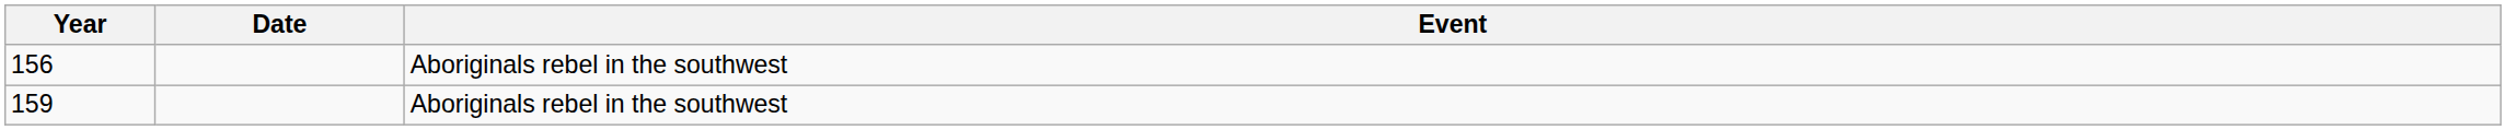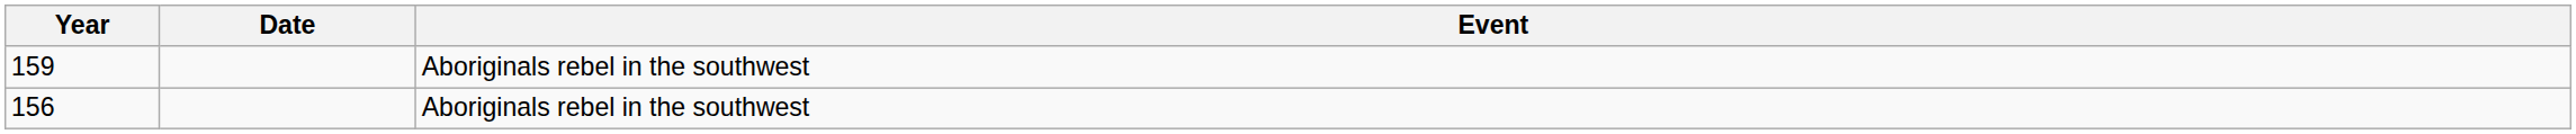 <table class="wikitable" style="width:100%;">
 <tr>
 <th style="width:6%">Year</th>
 <th style="width:10%">Date</th>
 <th>Event</th>
 </tr>
 <tr>
+<td>159</td>
+<td></td>
+<td>Aboriginals rebel in the southwest</td>
+</tr>
+<tr>
 <td>156</td>
 <td></td>
 <td>Aboriginals rebel in the southwest</td>
 </tr>
-<tr>
-<td>159</td>
-<td></td>
-<td>Aboriginals rebel in the southwest</td>
-</tr>
 </table>
